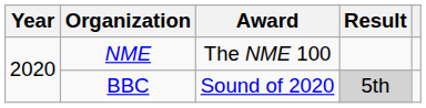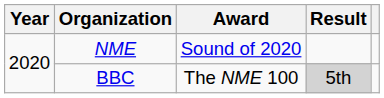 <table class="wikitable plainrowheaders" style="text-align:center;">
 <tr>
 <th>Year</th>
 <th>Organization</th>
 <th>Award</th>
 <th>Result</th>
 <th></th>
 </tr>
 <tr>
 <td rowspan="2">2020</td>
 <td><em><a href='#'>NME</a></em></td>
-<td>The <em>NME</em> 100</td>
+<td><a href='#'>Sound of 2020</a></td>
 <td></td>
 <td></td>
 </tr>
 <tr>
 <td><a href='#'>BBC</a></td>
-<td><a href='#'>Sound of 2020</a></td>
+<td>The <em>NME</em> 100</td>
 <td style="background:lightgrey">5th</td>
 <td></td>
 </tr>
 </table>
